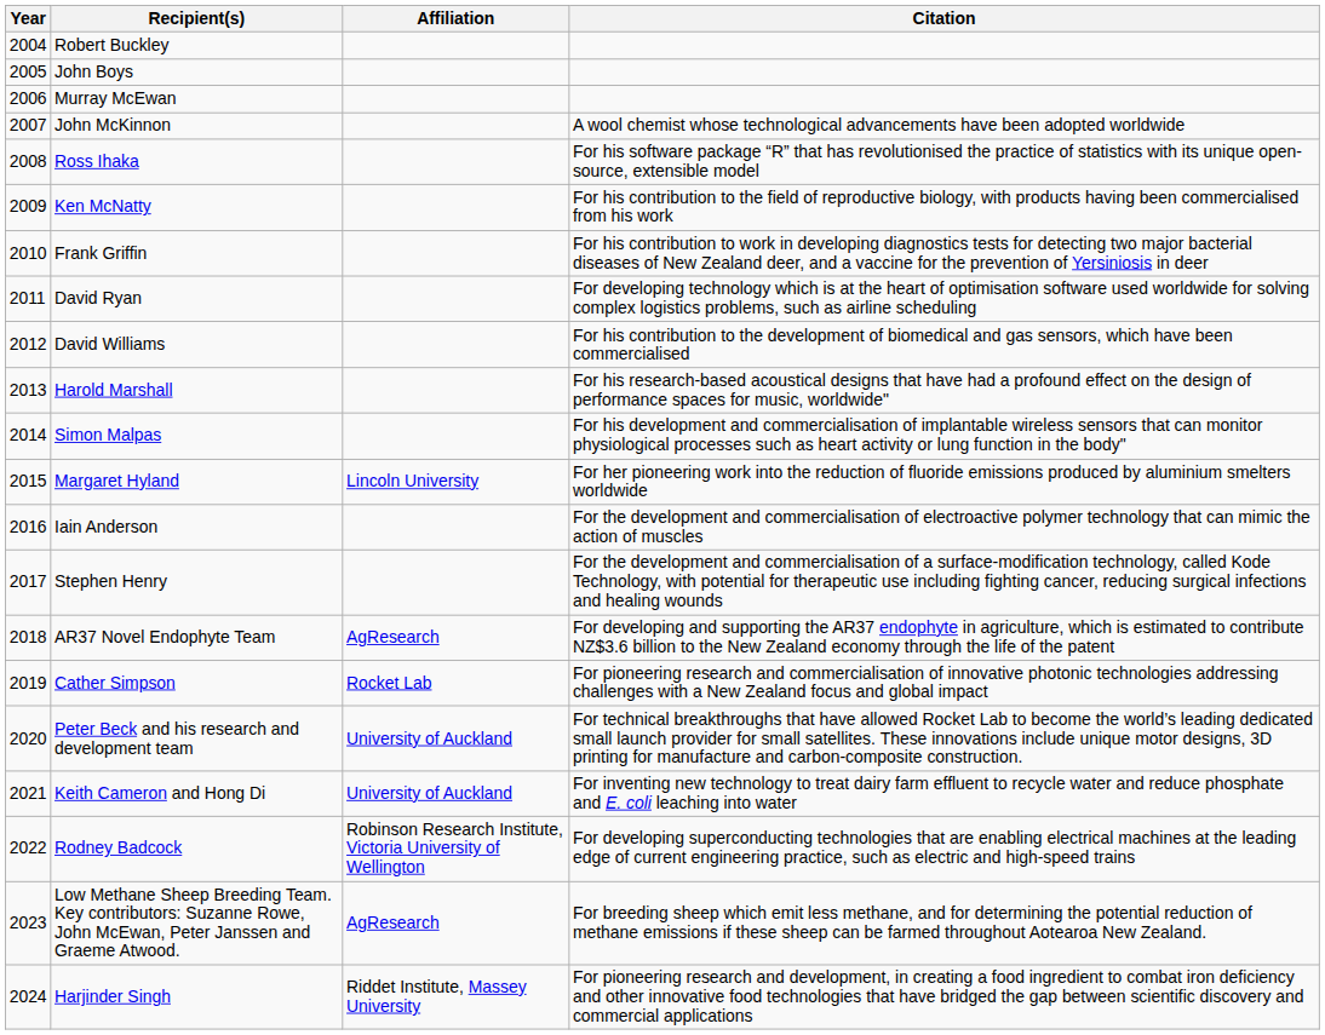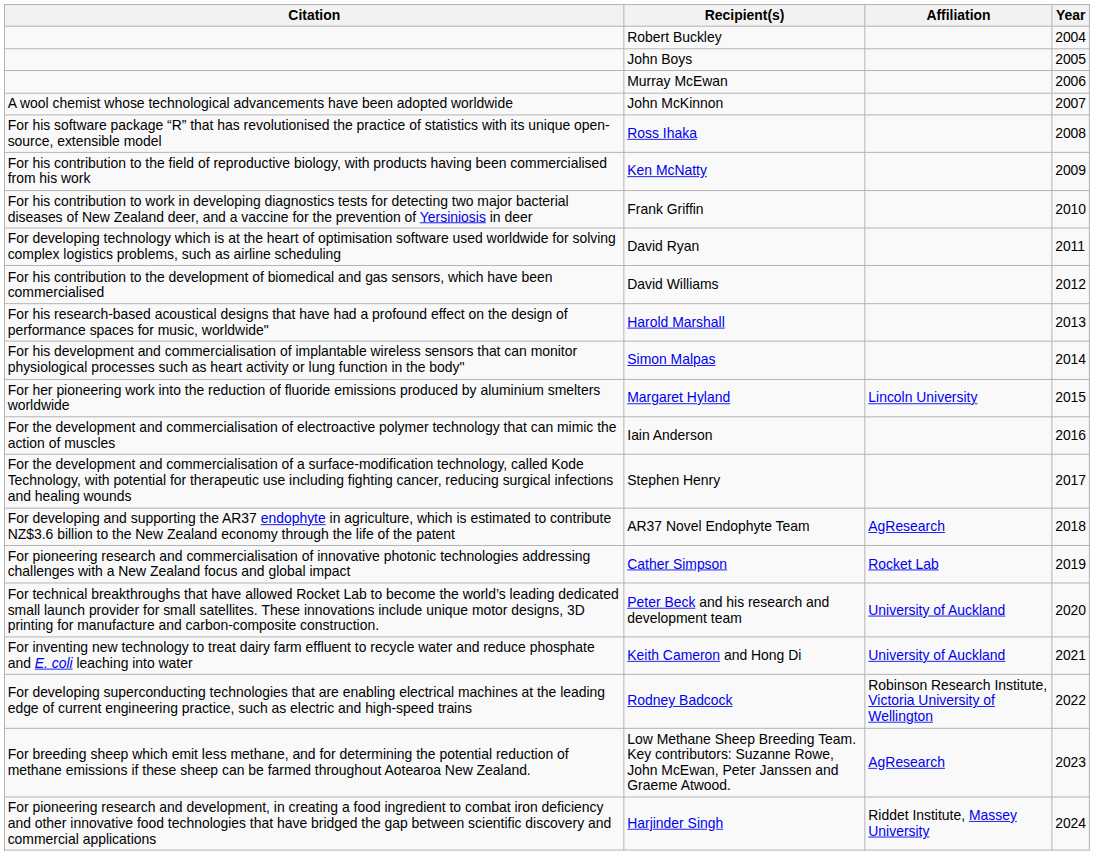 <table class="wikitable">
 <tr>
-<th>Year</th>
+<th>Citation</th>
 <th>Recipient(s)</th>
 <th>Affiliation</th>
-<th>Citation</th>
+<th>Year</th>
 </tr>
 <tr>
-<td>2004</td>
+<td></td>
 <td>Robert Buckley</td>
 <td></td>
-<td></td>
+<td>2004</td>
 </tr>
 <tr>
-<td>2005</td>
+<td></td>
 <td>John Boys</td>
 <td></td>
-<td></td>
+<td>2005</td>
 </tr>
 <tr>
-<td>2006</td>
+<td></td>
 <td>Murray McEwan</td>
 <td></td>
-<td></td>
+<td>2006</td>
 </tr>
 <tr>
-<td>2007</td>
+<td>A wool chemist whose technological advancements have been adopted worldwide</td>
 <td>John McKinnon</td>
 <td></td>
-<td>A wool chemist whose technological advancements have been adopted worldwide</td>
+<td>2007</td>
 </tr>
 <tr>
-<td>2008</td>
+<td>For his software package “R” that has revolutionised the practice of statistics with its unique open-source, extensible model</td>
 <td><a href='#'>Ross Ihaka</a></td>
 <td></td>
-<td>For his software package “R” that has revolutionised the practice of statistics with its unique open-source, extensible model</td>
+<td>2008</td>
 </tr>
 <tr>
-<td>2009</td>
+<td>For his contribution to the field of reproductive biology, with products having been commercialised from his work</td>
 <td><a href='#'>Ken McNatty</a></td>
 <td></td>
-<td>For his contribution to the field of reproductive biology, with products having been commercialised from his work</td>
+<td>2009</td>
 </tr>
 <tr>
-<td>2010</td>
+<td>For his contribution to work in developing diagnostics tests for detecting two major bacterial diseases of New Zealand deer, and a vaccine for the prevention of <a href='#'>Yersiniosis</a> in deer</td>
 <td>Frank Griffin</td>
 <td></td>
-<td>For his contribution to work in developing diagnostics tests for detecting two major bacterial diseases of New Zealand deer, and a vaccine for the prevention of <a href='#'>Yersiniosis</a> in deer</td>
+<td>2010</td>
 </tr>
 <tr>
-<td>2011</td>
+<td>For developing technology which is at the heart of optimisation software used worldwide for solving complex logistics problems, such as airline scheduling</td>
 <td>David Ryan</td>
 <td></td>
-<td>For developing technology which is at the heart of optimisation software used worldwide for solving complex logistics problems, such as airline scheduling</td>
+<td>2011</td>
 </tr>
 <tr>
-<td>2012</td>
+<td>For his contribution to the development of biomedical and gas sensors, which have been commercialised</td>
 <td>David Williams</td>
 <td></td>
-<td>For his contribution to the development of biomedical and gas sensors, which have been commercialised</td>
+<td>2012</td>
 </tr>
 <tr>
-<td>2013</td>
+<td>For his research-based acoustical designs that have had a profound effect on the design of performance spaces for music, worldwide"</td>
 <td><a href='#'>Harold Marshall</a></td>
 <td></td>
-<td>For his research-based acoustical designs that have had a profound effect on the design of performance spaces for music, worldwide"</td>
+<td>2013</td>
 </tr>
 <tr>
-<td>2014</td>
+<td>For his development and commercialisation of implantable wireless sensors that can monitor physiological processes such as heart activity or lung function in the body"</td>
 <td><a href='#'>Simon Malpas</a></td>
 <td></td>
-<td>For his development and commercialisation of implantable wireless sensors that can monitor physiological processes such as heart activity or lung function in the body"</td>
+<td>2014</td>
 </tr>
 <tr>
-<td>2015</td>
+<td>For her pioneering work into the reduction of fluoride emissions produced by aluminium smelters worldwide</td>
 <td><a href='#'>Margaret Hyland</a></td>
 <td><a href='#'>Lincoln University</a></td>
-<td>For her pioneering work into the reduction of fluoride emissions produced by aluminium smelters worldwide</td>
+<td>2015</td>
 </tr>
 <tr>
-<td>2016</td>
+<td>For the development and commercialisation of electroactive polymer technology that can mimic the action of muscles</td>
 <td>Iain Anderson</td>
 <td></td>
-<td>For the development and commercialisation of electroactive polymer technology that can mimic the action of muscles</td>
+<td>2016</td>
 </tr>
 <tr>
-<td>2017</td>
+<td>For the development and commercialisation of a surface-modification technology, called Kode Technology, with potential for therapeutic use including fighting cancer, reducing surgical infections and healing wounds</td>
 <td>Stephen Henry</td>
 <td></td>
-<td>For the development and commercialisation of a surface-modification technology, called Kode Technology, with potential for therapeutic use including fighting cancer, reducing surgical infections and healing wounds</td>
+<td>2017</td>
 </tr>
 <tr>
-<td>2018</td>
+<td>For developing and supporting the AR37 <a href='#'>endophyte</a> in agriculture, which is estimated to contribute NZ$3.6 billion to the New Zealand economy through the life of the patent</td>
 <td>AR37 Novel Endophyte Team</td>
 <td><a href='#'>AgResearch</a></td>
-<td>For developing and supporting the AR37 <a href='#'>endophyte</a> in agriculture, which is estimated to contribute NZ$3.6 billion to the New Zealand economy through the life of the patent</td>
+<td>2018</td>
 </tr>
 <tr>
-<td>2019</td>
+<td>For pioneering research and commercialisation of innovative photonic technologies addressing challenges with a New Zealand focus and global impact</td>
 <td><a href='#'>Cather Simpson</a></td>
 <td><a href='#'>Rocket Lab</a></td>
-<td>For pioneering research and commercialisation of innovative photonic technologies addressing challenges with a New Zealand focus and global impact</td>
+<td>2019</td>
 </tr>
 <tr>
-<td>2020</td>
+<td>For technical breakthroughs that have allowed Rocket Lab to become the world’s leading dedicated small launch provider for small satellites. These innovations include unique motor designs, 3D printing for manufacture and carbon-composite construction.</td>
 <td><a href='#'>Peter Beck</a> and his research and development team</td>
 <td><a href='#'>University of Auckland</a></td>
-<td>For technical breakthroughs that have allowed Rocket Lab to become the world’s leading dedicated small launch provider for small satellites. These innovations include unique motor designs, 3D printing for manufacture and carbon-composite construction.</td>
+<td>2020</td>
 </tr>
 <tr>
-<td>2021</td>
+<td>For inventing new technology to treat dairy farm effluent to recycle water and reduce phosphate and <em><a href='#'>E. coli</a></em> leaching into water</td>
 <td><a href='#'>Keith Cameron</a> and Hong Di</td>
 <td><a href='#'>University of Auckland</a></td>
-<td>For inventing new technology to treat dairy farm effluent to recycle water and reduce phosphate and <em><a href='#'>E. coli</a></em> leaching into water</td>
+<td>2021</td>
 </tr>
 <tr>
-<td>2022</td>
+<td>For developing superconducting technologies that are enabling electrical machines at the leading edge of current engineering practice, such as electric  and high-speed trains</td>
 <td><a href='#'>Rodney Badcock</a></td>
 <td>Robinson Research Institute, <a href='#'>Victoria University of Wellington</a></td>
-<td>For developing superconducting technologies that are enabling electrical machines at the leading edge of current engineering practice, such as electric  and high-speed trains</td>
+<td>2022</td>
 </tr>
 <tr>
-<td>2023</td>
+<td>For breeding sheep which emit less methane, and for determining the potential reduction of methane emissions if these sheep can be farmed throughout Aotearoa New Zealand.</td>
 <td>Low Methane Sheep Breeding Team.<br>Key contributors: Suzanne Rowe, John McEwan, Peter Janssen and Graeme Atwood.</td>
 <td><a href='#'>AgResearch</a></td>
-<td>For breeding sheep which emit less methane, and for determining the potential reduction of methane emissions if these sheep can be farmed throughout Aotearoa New Zealand.</td>
+<td>2023</td>
 </tr>
 <tr>
-<td>2024</td>
+<td>For pioneering research and development, in creating a food ingredient to combat iron deficiency and other innovative food technologies that have bridged the gap between scientific discovery and commercial applications</td>
 <td><a href='#'>Harjinder Singh</a></td>
 <td>Riddet Institute, <a href='#'>Massey University</a></td>
-<td>For pioneering research and development, in creating a food ingredient to combat iron deficiency and other innovative food technologies that have bridged the gap between scientific discovery and commercial applications</td>
+<td>2024</td>
 </tr>
 </table>
